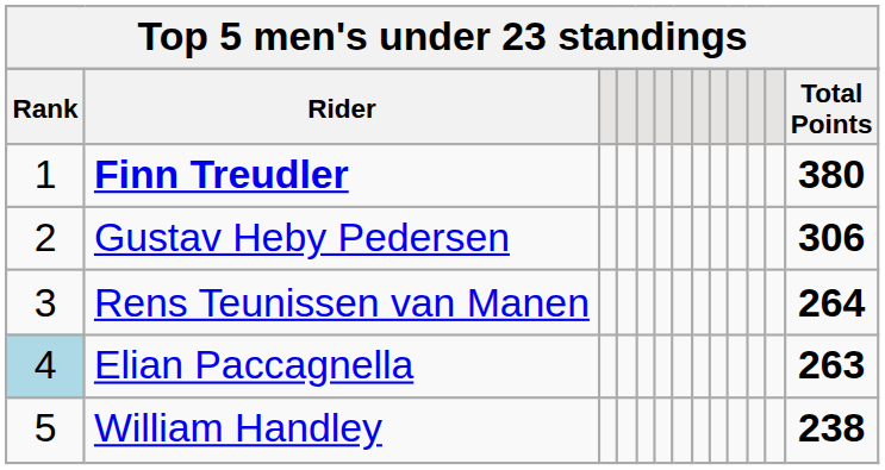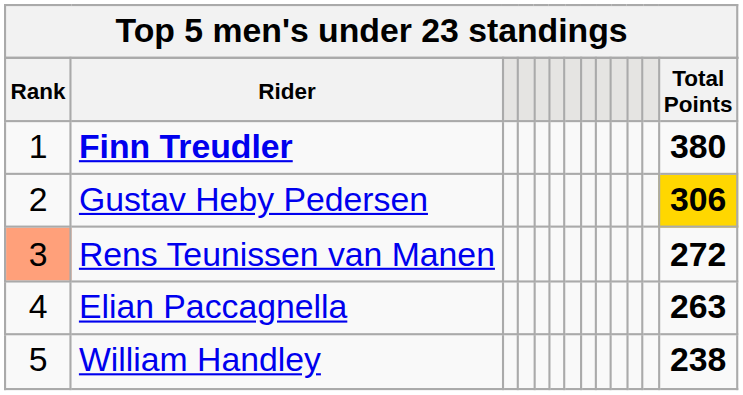 <table class="wikitable sortable">
 <tr>
 <th colspan=29 align="center"><strong>Top 5 men's under 23 standings</strong></th>
 </tr>
 <tr>
 </tr>
 <tr style="font-size:8pt;font-weight:bold">
 <th align="center">Rank</th>
 <th align="center">Rider</th>
 <th class=unsortable style="background:#E5E4E2;"><small></small></th>
 <th class=unsortable style="background:#E5E4E2;"><small></small></th>
 <th class=unsortable style="background:#E5E4E2;"><small></small></th>
 <th class=unsortable style="background:#E5E4E2;"><small></small></th>
 <th class=unsortable style="background:#E5E4E2;"><small></small></th>
 <th class=unsortable style="background:#E5E4E2;"><small></small></th>
 <th class=unsortable style="background:#E5E4E2;"><small></small></th>
 <th class=unsortable style="background:#E5E4E2;"><small></small></th>
 <th class=unsortable style="background:#E5E4E2;"><small></small></th>
 <th class=unsortable style="background:#E5E4E2;"><small></small></th>
 <th align="center">Total<br>Points</th>
 </tr>
 <tr>
 <td align=center>1</td>
 <td> <strong><a href='#'>Finn Treudler</a></strong></td>
 <td align=center></td>
 <td align=center></td>
 <td align=center></td>
 <td align=center></td>
 <td align=center></td>
 <td align=center></td>
 <td align=center></td>
 <td align=center></td>
 <td align=center></td>
 <td align=center></td>
 <td align=center><strong>380</strong></td>
 </tr>
 <tr>
 <td align=center>2</td>
 <td> <a href='#'>Gustav Heby Pedersen</a></td>
 <td align=center></td>
 <td align=center></td>
 <td align=center></td>
 <td align=center></td>
 <td align=center></td>
 <td align=center></td>
 <td align=center></td>
 <td align=center></td>
 <td align=center></td>
 <td align=center></td>
-<td align=center><strong>306</strong></td>
+<td align=center style="background: gold;"><strong>306</strong></td>
 </tr>
 <tr>
-<td align=center>3</td>
+<td align=center style="background: lightsalmon;">3</td>
 <td> <a href='#'>Rens Teunissen van Manen</a></td>
 <td align=center></td>
 <td align=center></td>
 <td align=center></td>
 <td align=center></td>
 <td align=center></td>
 <td align=center></td>
 <td align=center></td>
 <td align=center></td>
 <td align=center></td>
 <td align=center></td>
-<td align=center><strong>264</strong></td>
+<td align=center><strong>272</strong></td>
 </tr>
 <tr>
-<td align=center style="background: lightblue;">4</td>
+<td align=center>4</td>
 <td> <a href='#'>Elian Paccagnella</a></td>
 <td align=center></td>
 <td align=center></td>
 <td align=center></td>
 <td align=center></td>
 <td align=center></td>
 <td align=center></td>
 <td align=center></td>
 <td align=center></td>
 <td align=center></td>
 <td align=center></td>
 <td align=center><strong>263</strong></td>
 </tr>
 <tr>
 <td align=center>5</td>
 <td> <a href='#'>William Handley</a></td>
 <td align=center></td>
 <td align=center></td>
 <td align=center></td>
 <td align=center></td>
 <td align=center></td>
 <td align=center></td>
 <td align=center></td>
 <td align=center></td>
 <td align=center></td>
 <td align=center></td>
 <td align=center><strong>238</strong><br></td>
 </tr>
 </table>
